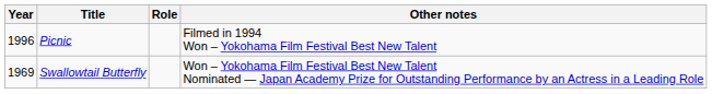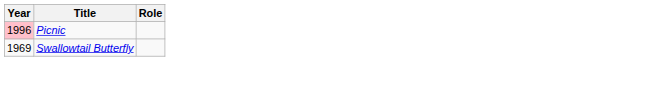 <table class="wikitable" style="font-size: 95%;">
 <tr>
 <th>Year</th>
 <th>Title</th>
 <th>Role</th>
-<th>Other notes</th>
 </tr>
 <tr>
-<td>1996</td>
+<td style="background: pink;">1996</td>
 <td><em><a href='#'>Picnic</a></em></td>
 <td></td>
-<td>Filmed in 1994<br>Won – <a href='#'>Yokohama Film Festival Best New Talent</a></td>
 </tr>
 <tr>
 <td>1969</td>
 <td><em><a href='#'>Swallowtail Butterfly</a></em></td>
 <td></td>
-<td>Won – <a href='#'>Yokohama Film Festival Best New Talent</a><br>Nominated — <a href='#'>Japan Academy Prize for Outstanding Performance by an Actress in a Leading Role</a></td>
 </tr>
 </table>
